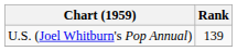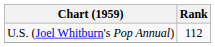 <table class="wikitable">
 <tr>
 <th align="left">Chart (1959)</th>
 <th style="text-align:center;">Rank</th>
 </tr>
 <tr>
 <td>U.S. (<a href='#'>Joel Whitburn</a>'s <em>Pop Annual</em>)</td>
-<td style="text-align:center;">139</td>
+<td style="text-align:center;">112</td>
 </tr>
 <tr>
 </tr>
 </table>
